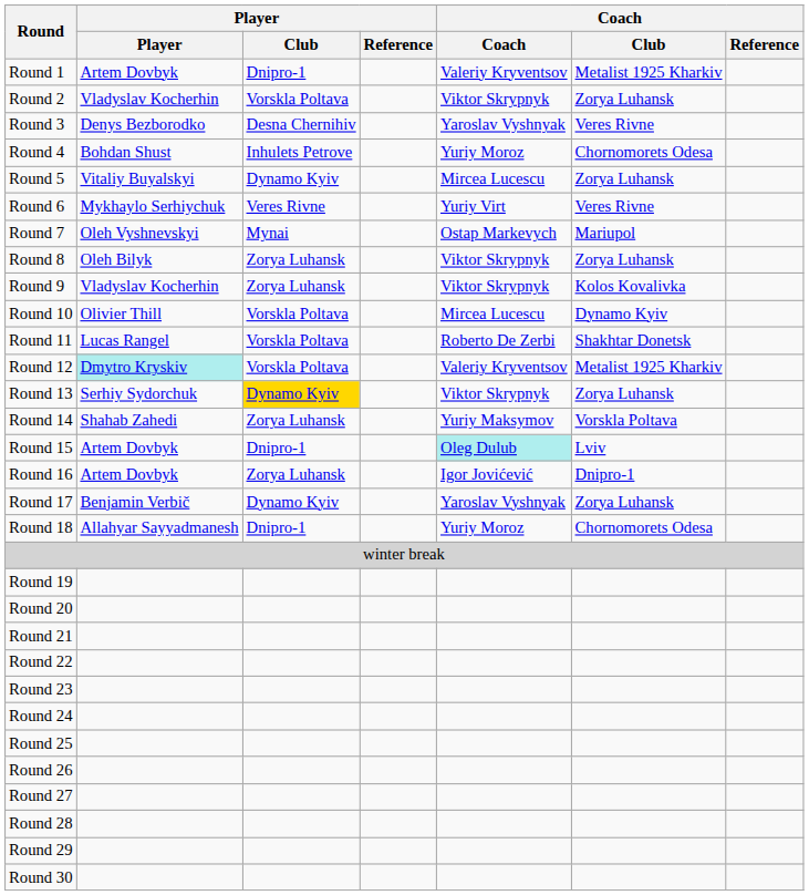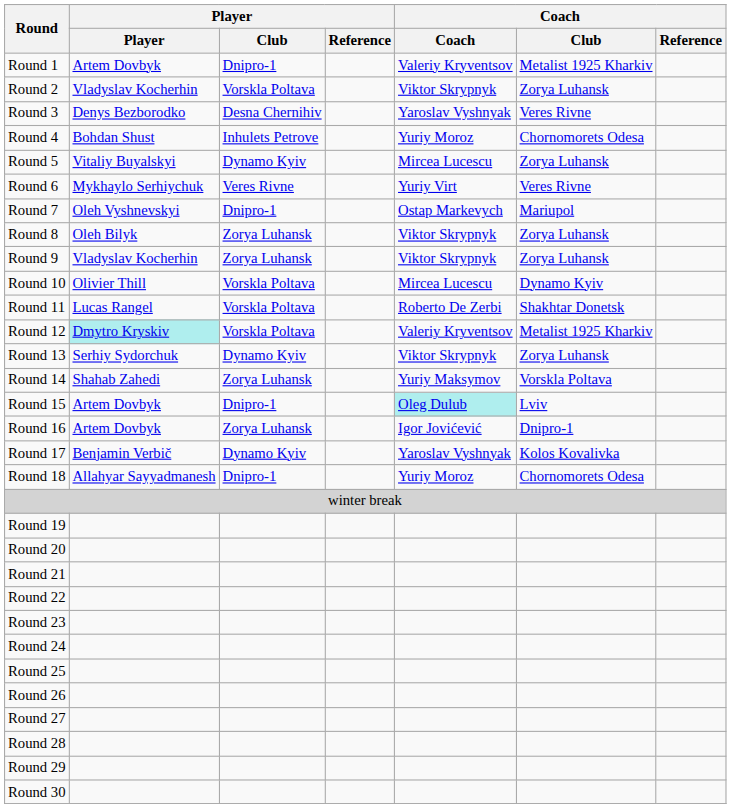 <table class="wikitable collapsible autocollapse" style="text-align:left; font-size:85%">
 <tr>
 <th rowspan="2">Round</th>
 <th colspan="3">Player</th>
 <th colspan="3">Coach</th>
 </tr>
 <tr>
 <th>Player</th>
 <th>Club</th>
 <th>Reference</th>
 <th>Coach</th>
 <th>Club</th>
 <th>Reference</th>
 </tr>
 <tr>
 <td>Round 1</td>
 <td> <a href='#'>Artem Dovbyk</a></td>
 <td><a href='#'>Dnipro-1</a></td>
 <td align=center></td>
 <td> <a href='#'>Valeriy Kryventsov</a></td>
 <td><a href='#'>Metalist 1925 Kharkiv</a></td>
 <td align=center></td>
 </tr>
 <tr>
 <td>Round 2</td>
 <td> <a href='#'>Vladyslav Kocherhin</a></td>
 <td><a href='#'>Vorskla Poltava</a></td>
 <td align=center></td>
 <td> <a href='#'>Viktor Skrypnyk</a></td>
 <td><a href='#'>Zorya Luhansk</a></td>
 <td align=center></td>
 </tr>
 <tr>
 <td>Round 3</td>
 <td> <a href='#'>Denys Bezborodko</a></td>
 <td><a href='#'>Desna Chernihiv</a></td>
 <td align=center></td>
 <td> <a href='#'>Yaroslav Vyshnyak</a></td>
 <td><a href='#'>Veres Rivne</a></td>
 <td align=center></td>
 </tr>
 <tr>
 <td>Round 4</td>
 <td> <a href='#'>Bohdan Shust</a></td>
 <td><a href='#'>Inhulets Petrove</a></td>
 <td align=center></td>
 <td> <a href='#'>Yuriy Moroz</a></td>
 <td><a href='#'>Chornomorets Odesa</a></td>
 <td align=center></td>
 </tr>
 <tr>
 <td>Round 5</td>
 <td> <a href='#'>Vitaliy Buyalskyi</a></td>
 <td><a href='#'>Dynamo Kyiv</a></td>
 <td align=center></td>
 <td> <a href='#'>Mircea Lucescu</a></td>
 <td><a href='#'>Zorya Luhansk</a></td>
 <td align=center></td>
 </tr>
 <tr>
 <td>Round 6</td>
 <td> <a href='#'>Mykhaylo Serhiychuk</a></td>
 <td><a href='#'>Veres Rivne</a></td>
 <td align=center></td>
 <td> <a href='#'>Yuriy Virt</a></td>
 <td><a href='#'>Veres Rivne</a></td>
 <td align=center></td>
 </tr>
 <tr>
 <td>Round 7</td>
 <td> <a href='#'>Oleh Vyshnevskyi</a></td>
-<td><a href='#'>Mynai</a></td>
+<td><a href='#'>Dnipro-1</a></td>
 <td align=center></td>
 <td> <a href='#'>Ostap Markevych</a></td>
 <td><a href='#'>Mariupol</a></td>
 <td align=center></td>
 </tr>
 <tr>
 <td>Round 8</td>
 <td> <a href='#'>Oleh Bilyk</a></td>
 <td><a href='#'>Zorya Luhansk</a></td>
 <td align=center></td>
 <td> <a href='#'>Viktor Skrypnyk</a></td>
 <td><a href='#'>Zorya Luhansk</a></td>
 <td align=center></td>
 </tr>
 <tr>
 <td>Round 9</td>
 <td> <a href='#'>Vladyslav Kocherhin</a></td>
 <td><a href='#'>Zorya Luhansk</a></td>
 <td align=center></td>
 <td> <a href='#'>Viktor Skrypnyk</a></td>
-<td><a href='#'>Kolos Kovalivka</a></td>
+<td><a href='#'>Zorya Luhansk</a></td>
 <td align=center></td>
 </tr>
 <tr>
 <td>Round 10</td>
 <td> <a href='#'>Olivier Thill</a></td>
 <td><a href='#'>Vorskla Poltava</a></td>
 <td align=center></td>
 <td> <a href='#'>Mircea Lucescu</a></td>
 <td><a href='#'>Dynamo Kyiv</a></td>
 <td align=center></td>
 </tr>
 <tr>
 <td>Round 11</td>
 <td> <a href='#'>Lucas Rangel</a></td>
 <td><a href='#'>Vorskla Poltava</a></td>
 <td align=center></td>
 <td> <a href='#'>Roberto De Zerbi</a></td>
 <td><a href='#'>Shakhtar Donetsk</a></td>
 <td align=center></td>
 </tr>
 <tr>
 <td>Round 12</td>
 <td style="background: paleturquoise;"> <a href='#'>Dmytro Kryskiv</a></td>
 <td><a href='#'>Vorskla Poltava</a></td>
 <td align=center></td>
 <td> <a href='#'>Valeriy Kryventsov</a></td>
 <td><a href='#'>Metalist 1925 Kharkiv</a></td>
 <td align=center></td>
 </tr>
 <tr>
 <td>Round 13</td>
 <td> <a href='#'>Serhiy Sydorchuk</a></td>
-<td style="background: gold;"><a href='#'>Dynamo Kyiv</a></td>
+<td><a href='#'>Dynamo Kyiv</a></td>
 <td align=center></td>
 <td> <a href='#'>Viktor Skrypnyk</a></td>
 <td><a href='#'>Zorya Luhansk</a></td>
 <td align=center></td>
 </tr>
 <tr>
 <td>Round 14</td>
 <td> <a href='#'>Shahab Zahedi</a></td>
 <td><a href='#'>Zorya Luhansk</a></td>
 <td align=center></td>
 <td> <a href='#'>Yuriy Maksymov</a></td>
 <td><a href='#'>Vorskla Poltava</a></td>
 <td align=center></td>
 </tr>
 <tr>
 <td>Round 15</td>
 <td> <a href='#'>Artem Dovbyk</a></td>
 <td><a href='#'>Dnipro-1</a></td>
 <td align=center></td>
 <td style="background: paleturquoise;"> <a href='#'>Oleg Dulub</a></td>
 <td><a href='#'>Lviv</a></td>
 <td align=center></td>
 </tr>
 <tr>
 <td>Round 16</td>
 <td> <a href='#'>Artem Dovbyk</a></td>
 <td><a href='#'>Zorya Luhansk</a></td>
 <td align=center></td>
 <td> <a href='#'>Igor Jovićević</a></td>
 <td><a href='#'>Dnipro-1</a></td>
 <td align=center></td>
 </tr>
 <tr>
 <td>Round 17</td>
 <td> <a href='#'>Benjamin Verbič</a></td>
 <td><a href='#'>Dynamo Kyiv</a></td>
 <td align=center></td>
 <td> <a href='#'>Yaroslav Vyshnyak</a></td>
-<td><a href='#'>Zorya Luhansk</a></td>
+<td><a href='#'>Kolos Kovalivka</a></td>
 <td align=center></td>
 </tr>
 <tr>
 <td>Round 18</td>
 <td> <a href='#'>Allahyar Sayyadmanesh</a></td>
 <td><a href='#'>Dnipro-1</a></td>
 <td align=center></td>
 <td> <a href='#'>Yuriy Moroz</a></td>
 <td><a href='#'>Chornomorets Odesa</a></td>
 <td align=center></td>
 </tr>
 <tr>
 <td colspan=7 align=center bgcolor=lightgrey>winter break</td>
 </tr>
 <tr>
 <td>Round 19</td>
 <td></td>
 <td></td>
 <td align=center></td>
 <td></td>
 <td></td>
 <td align=center></td>
 </tr>
 <tr>
 <td>Round 20</td>
 <td></td>
 <td></td>
 <td align=center></td>
 <td></td>
 <td></td>
 <td align=center></td>
 </tr>
 <tr>
 <td>Round 21</td>
 <td></td>
 <td></td>
 <td align=center></td>
 <td></td>
 <td></td>
 <td align=center></td>
 </tr>
 <tr>
 <td>Round 22</td>
 <td></td>
 <td></td>
 <td align=center></td>
 <td></td>
 <td></td>
 <td align=center></td>
 </tr>
 <tr>
 <td>Round 23</td>
 <td></td>
 <td></td>
 <td align=center></td>
 <td></td>
 <td></td>
 <td align=center></td>
 </tr>
 <tr>
 <td>Round 24</td>
 <td></td>
 <td></td>
 <td align=center></td>
 <td></td>
 <td></td>
 <td align=center></td>
 </tr>
 <tr>
 <td>Round 25</td>
 <td></td>
 <td></td>
 <td align=center></td>
 <td></td>
 <td></td>
 <td align=center></td>
 </tr>
 <tr>
 <td>Round 26</td>
 <td></td>
 <td></td>
 <td align=center></td>
 <td></td>
 <td></td>
 <td align=center></td>
 </tr>
 <tr>
 <td>Round 27</td>
 <td></td>
 <td></td>
 <td align=center></td>
 <td></td>
 <td></td>
 <td align=center></td>
 </tr>
 <tr>
 <td>Round 28</td>
 <td></td>
 <td></td>
 <td align=center></td>
 <td></td>
 <td></td>
 <td align=center></td>
 </tr>
 <tr>
 <td>Round 29</td>
 <td></td>
 <td></td>
 <td align=center></td>
 <td></td>
 <td></td>
 <td align=center></td>
 </tr>
 <tr>
 <td>Round 30</td>
 <td></td>
 <td></td>
 <td align=center></td>
 <td></td>
 <td></td>
 <td align=center></td>
 </tr>
 <tr>
 </tr>
 </table>
